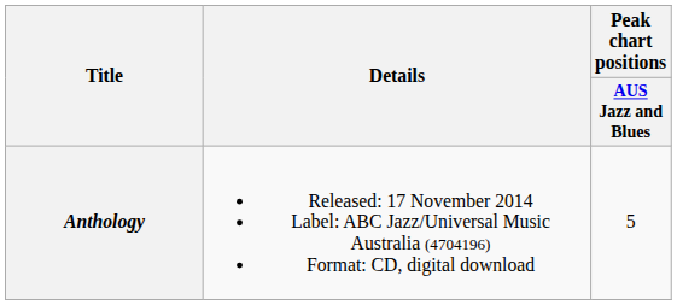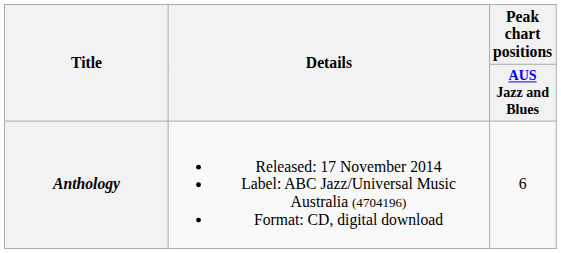 <table class="wikitable plainrowheaders" style="text-align:center;" border="1">
 <tr>
 <th scope="col" rowspan="2" style="width:10em;">Title</th>
 <th scope="col" rowspan="2" style="width:20em;">Details</th>
 <th scope="col" colspan="1">Peak chart positions</th>
 </tr>
 <tr>
 <th scope="col" style="width:3em;font-size:90%;"><a href='#'>AUS</a><br>Jazz and Blues<br></th>
 </tr>
 <tr>
 <th scope="row"><em>Anthology</em></th>
 <td><br><ul><li>Released: 17 November 2014</li><li>Label: ABC Jazz/Universal Music Australia <small>(4704196)</small></li><li>Format: CD, digital download</li></ul></td>
-<td>5</td>
+<td>6</td>
 </tr>
 </table>
